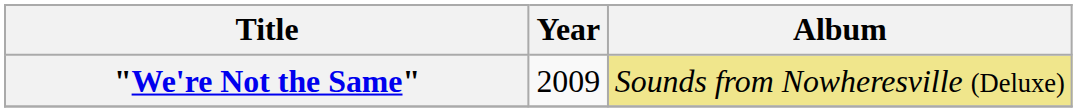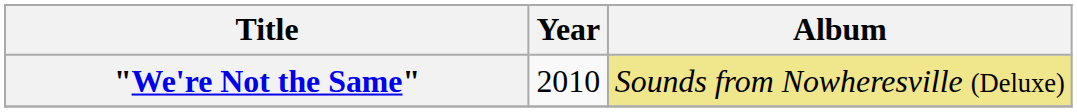 <table class="wikitable plainrowheaders" style="text-align:center;" border="1">
 <tr>
 <th scope="col" style="width:16em;">Title</th>
 <th scope="col">Year</th>
 <th scope="col">Album</th>
 </tr>
 <tr>
 <th scope="row">"<a href='#'>We're Not the Same</a>"</th>
-<td rowspan="1">2009</td>
+<td rowspan="1">2010</td>
 <td style="background: khaki;"><em>Sounds from Nowheresville</em> <small>(Deluxe)</small></td>
 </tr>
 <tr>
 </tr>
 </table>
